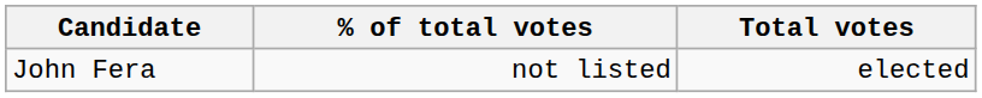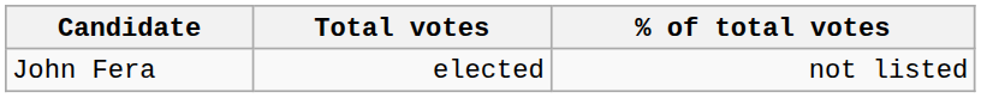 <table class="wikitable" width="475">
 <tr>
 <th align="left">Candidate</th>
+<th align="right">Total votes</th>
 <th align="right">% of total votes</th>
-<th align="right">Total votes</th>
 </tr>
 <tr>
 <td align="left">John Fera</td>
+<td align="right">elected</td>
 <td align="right">not listed</td>
-<td align="right">elected</td>
 </tr>
 </table>
